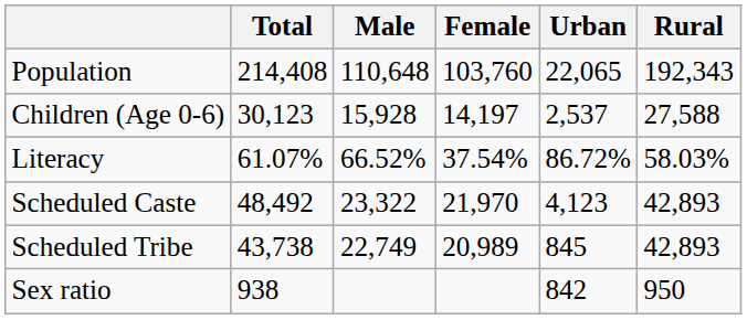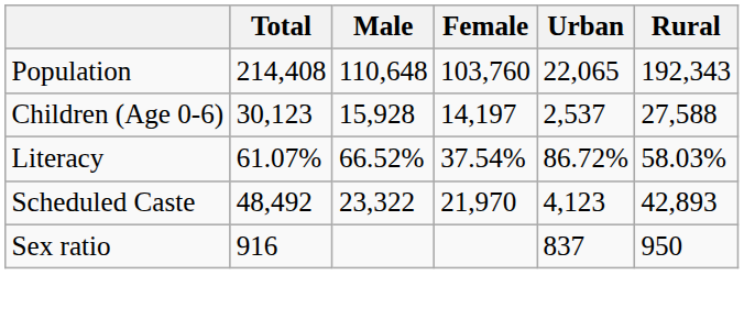 <table class="wikitable">
 <tr>
 <th></th>
 <th>Total</th>
 <th>Male</th>
 <th>Female</th>
 <th>Urban</th>
 <th>Rural</th>
 </tr>
 <tr>
 <td>Population</td>
 <td>214,408</td>
 <td>110,648</td>
 <td>103,760</td>
 <td>22,065</td>
 <td>192,343</td>
 </tr>
 <tr>
 <td>Children (Age 0-6)</td>
 <td>30,123</td>
 <td>15,928</td>
 <td>14,197</td>
 <td>2,537</td>
 <td>27,588</td>
 </tr>
 <tr>
 <td>Literacy</td>
 <td>61.07%</td>
 <td>66.52%</td>
 <td>37.54%</td>
 <td>86.72%</td>
 <td>58.03%</td>
 </tr>
 <tr>
 <td>Scheduled Caste</td>
 <td>48,492</td>
 <td>23,322</td>
 <td>21,970</td>
 <td>4,123</td>
 <td>42,893</td>
 </tr>
 <tr>
-<td>Scheduled Tribe</td>
-<td>43,738</td>
-<td>22,749</td>
-<td>20,989</td>
-<td>845</td>
-<td>42,893</td>
-</tr>
-<tr>
 <td>Sex ratio</td>
-<td>938</td>
+<td>916</td>
 <td></td>
 <td></td>
-<td>842</td>
+<td>837</td>
 <td>950</td>
 </tr>
 </table>
